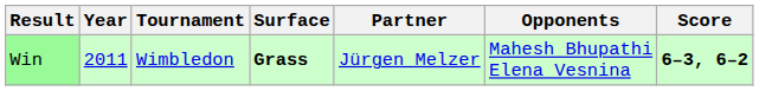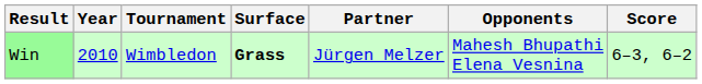 <table class="sortable wikitable">
 <tr>
 <th>Result</th>
 <th>Year</th>
 <th>Tournament</th>
 <th>Surface</th>
 <th>Partner</th>
 <th>Opponents</th>
 <th class="unsortable">Score</th>
 </tr>
 <tr bgcolor=#CCFFCC>
 <td style="background:#98fb98;">Win</td>
-<td><a href='#'>2011</a></td>
+<td><a href='#'>2010</a></td>
 <td><a href='#'>Wimbledon</a></td>
 <td><strong>Grass</strong></td>
 <td> <a href='#'>Jürgen Melzer</a></td>
 <td> <a href='#'>Mahesh Bhupathi</a> <br>  <a href='#'>Elena Vesnina</a></td>
-<td><strong>6–3, 6–2</strong></td>
+<td>6–3, 6–2</td>
 </tr>
 </table>
